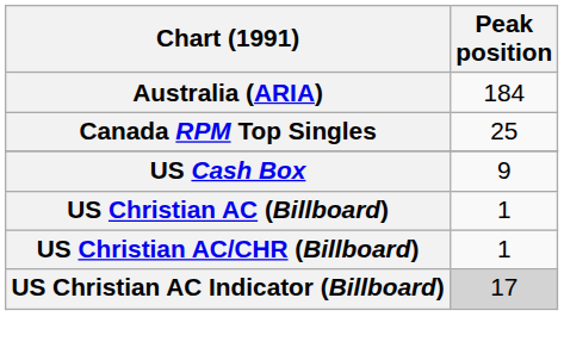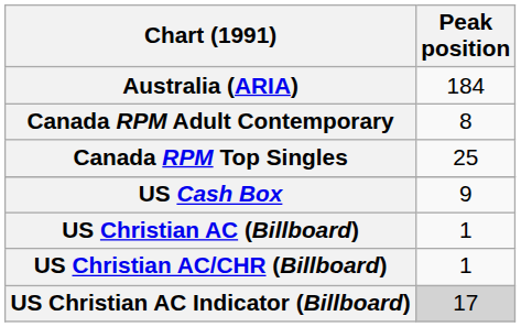 <table class="wikitable sortable plainrowheaders" style="text-align:center">
 <tr>
 <th scope="col">Chart (1991)</th>
 <th scope="col">Peak<br> position</th>
 </tr>
 <tr>
 <th scope="row">Australia (<a href='#'>ARIA</a>)</th>
 <td>184</td>
+</tr>
+<tr>
+<th scope="row">Canada <em>RPM</em> Adult Contemporary</th>
+<td style="text-align:center;">8</td>
 </tr>
 <tr>
 <th scope="row">Canada <em><a href='#'>RPM</a></em> Top Singles</th>
 <td style="text-align:center;">25</td>
 </tr>
 <tr>
 </tr>
 <tr>
 </tr>
 <tr>
 <th scope="row">US <a href='#'><em>Cash Box</em></a></th>
 <td style="text-align:center;">9</td>
 </tr>
 <tr>
 <th scope="row">US <a href='#'>Christian AC</a> (<em>Billboard</em>)</th>
 <td align="center">1</td>
 </tr>
 <tr>
 <th scope="row">US <a href='#'>Christian AC/CHR</a> (<em>Billboard</em>)</th>
 <td align="center">1</td>
 </tr>
 <tr>
 <th scope="row">US Christian AC Indicator (<em>Billboard</em>)</th>
 <td align="center" style="background: lightgrey;">17</td>
 </tr>
 </table>
